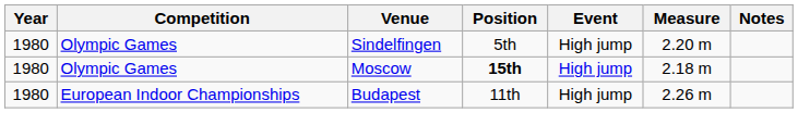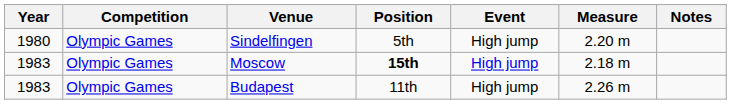 <table class="wikitable" width=55% style="font-size:90%; text-align:center;">
 <tr>
 <th>Year</th>
 <th>Competition</th>
 <th>Venue</th>
 <th>Position</th>
 <th>Event</th>
 <th>Measure</th>
 <th>Notes</th>
 </tr>
 <tr>
 <td>1980</td>
 <td align=left><a href='#'>Olympic Games</a></td>
 <td align=left> <a href='#'>Sindelfingen</a></td>
 <td>5th</td>
 <td>High jump</td>
 <td>2.20 m</td>
 <td></td>
 </tr>
 <tr>
-<td>1980</td>
+<td>1983</td>
 <td align=left><a href='#'>Olympic Games</a></td>
 <td align=left> <a href='#'>Moscow</a></td>
 <td><strong>15th</strong></td>
 <td><a href='#'>High jump</a></td>
 <td>2.18 m</td>
 <td></td>
 </tr>
 <tr>
-<td>1980</td>
-<td align=left><a href='#'>European Indoor Championships</a></td>
+<td>1983</td>
+<td align=left><a href='#'>Olympic Games</a></td>
 <td align=left> <a href='#'>Budapest</a></td>
 <td>11th</td>
 <td>High jump</td>
 <td>2.26 m</td>
 <td></td>
 </tr>
 </table>
